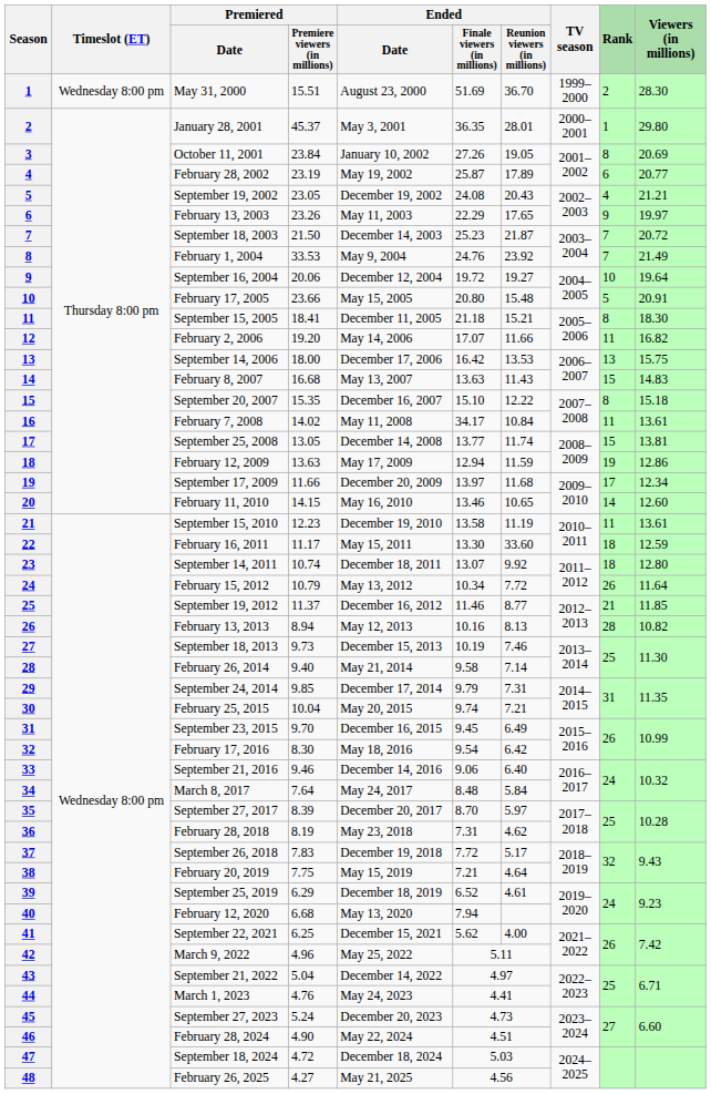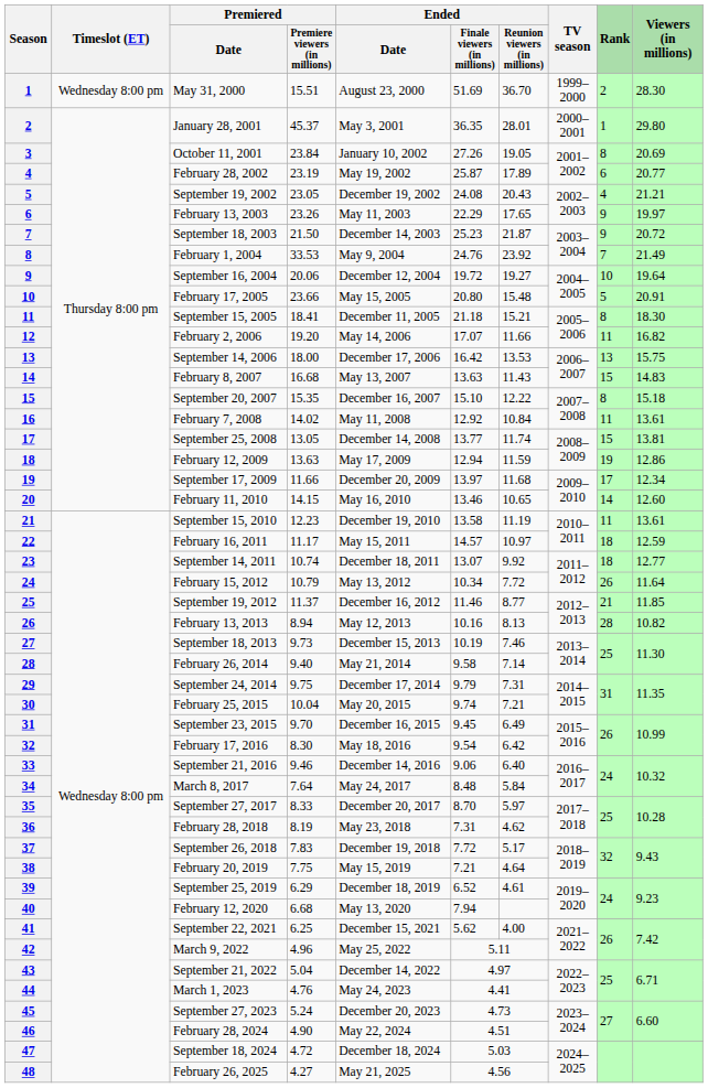 <table class="wikitable">
 <tr>
 <th rowspan="2">Season</th>
 <th rowspan="2">Timeslot (<a href='#'>ET</a>)</th>
 <th colspan=2>Premiered</th>
 <th colspan=3>Ended</th>
 <th style="width:7%;" rowspan="2">TV season</th>
 <th style="width:5%; background:#aaddaa;" rowspan="2">Rank</th>
 <th style="width:10%; background:#aaddaa;" rowspan="2">Viewers<br>(in millions)</th>
 </tr>
 <tr>
 <th>Date</th>
 <th span style="width:7%; font-size:smaller; line-height:100%;">Premiere<br>viewers<br>(in millions)</th>
 <th>Date</th>
 <th span style="width:7%; font-size:smaller; line-height:100%;">Finale<br>viewers<br>(in millions)</th>
 <th span style="width:7%; font-size:smaller; line-height:100%;">Reunion<br>viewers<br>(in millions)</th>
 </tr>
 <tr>
 <th><a href='#'>1</a></th>
 <td align="center">Wednesday 8:00 pm</td>
 <td>May 31, 2000</td>
 <td>15.51</td>
 <td>August 23, 2000</td>
 <td>51.69</td>
 <td>36.70</td>
 <td align="center">1999–2000</td>
 <td style="background:#bfb;">2</td>
 <td style="background:#bfb;">28.30</td>
 </tr>
 <tr>
 <th><a href='#'>2</a></th>
 <td rowspan=19 align="center">Thursday 8:00 pm</td>
 <td>January 28, 2001</td>
 <td>45.37</td>
 <td>May 3, 2001</td>
 <td>36.35</td>
 <td>28.01</td>
 <td align="center">2000–2001</td>
 <td style="background:#bfb;">1</td>
 <td style="background:#bfb;">29.80</td>
 </tr>
 <tr>
 <th><a href='#'>3</a></th>
 <td>October 11, 2001</td>
 <td>23.84</td>
 <td>January 10, 2002</td>
 <td>27.26</td>
 <td>19.05</td>
 <td rowspan=2 align="center">2001–2002</td>
 <td style="background:#bfb;">8</td>
 <td style="background:#bfb;">20.69</td>
 </tr>
 <tr>
 <th><a href='#'>4</a></th>
 <td>February 28, 2002</td>
 <td>23.19</td>
 <td>May 19, 2002</td>
 <td>25.87</td>
 <td>17.89</td>
 <td style="background:#bfb;">6</td>
 <td style="background:#bfb;">20.77</td>
 </tr>
 <tr>
 <th><a href='#'>5</a></th>
 <td>September 19, 2002</td>
 <td>23.05</td>
 <td>December 19, 2002</td>
 <td>24.08</td>
 <td>20.43</td>
 <td rowspan=2 align="center">2002–2003</td>
 <td style="background:#bfb;">4</td>
 <td style="background:#bfb;">21.21</td>
 </tr>
 <tr>
 <th><a href='#'>6</a></th>
 <td>February 13, 2003</td>
 <td>23.26</td>
 <td>May 11, 2003</td>
 <td>22.29</td>
 <td>17.65</td>
 <td style="background:#bfb;">9</td>
 <td style="background:#bfb;">19.97</td>
 </tr>
 <tr>
 <th><a href='#'>7</a></th>
 <td>September 18, 2003</td>
 <td>21.50</td>
 <td>December 14, 2003</td>
 <td>25.23</td>
 <td>21.87</td>
 <td rowspan=2 align="center">2003–2004</td>
-<td style="background:#bfb;">7</td>
+<td style="background:#bfb;">9</td>
 <td style="background:#bfb;">20.72</td>
 </tr>
 <tr>
 <th><a href='#'>8</a></th>
 <td>February 1, 2004</td>
 <td>33.53</td>
 <td>May 9, 2004</td>
 <td>24.76</td>
 <td>23.92</td>
 <td style="background:#bfb;">7</td>
 <td style="background:#bfb;">21.49</td>
 </tr>
 <tr>
 <th><a href='#'>9</a></th>
 <td>September 16, 2004</td>
 <td>20.06</td>
 <td>December 12, 2004</td>
 <td>19.72</td>
 <td>19.27</td>
 <td rowspan=2 align="center">2004–2005</td>
 <td style="background:#bfb;">10</td>
 <td style="background:#bfb;">19.64</td>
 </tr>
 <tr>
 <th><a href='#'>10</a></th>
 <td>February 17, 2005</td>
 <td>23.66</td>
 <td>May 15, 2005</td>
 <td>20.80</td>
 <td>15.48</td>
 <td style="background:#bfb;">5</td>
 <td style="background:#bfb;">20.91</td>
 </tr>
 <tr>
 <th><a href='#'>11</a></th>
 <td>September 15, 2005</td>
 <td>18.41</td>
 <td>December 11, 2005</td>
 <td>21.18</td>
 <td>15.21</td>
 <td rowspan=2 align="center">2005–2006</td>
 <td style="background:#bfb;">8</td>
 <td style="background:#bfb;">18.30</td>
 </tr>
 <tr>
 <th><a href='#'>12</a></th>
 <td>February 2, 2006</td>
 <td>19.20</td>
 <td>May 14, 2006</td>
 <td>17.07</td>
 <td>11.66</td>
 <td style="background:#bfb;">11</td>
 <td style="background:#bfb;">16.82</td>
 </tr>
 <tr>
 <th><a href='#'>13</a></th>
 <td>September 14, 2006</td>
 <td>18.00</td>
 <td>December 17, 2006</td>
 <td>16.42</td>
 <td>13.53</td>
 <td rowspan=2 align="center">2006–2007</td>
 <td style="background:#bfb;">13</td>
 <td style="background:#bfb;">15.75</td>
 </tr>
 <tr>
 <th><a href='#'>14</a></th>
 <td>February 8, 2007</td>
 <td>16.68</td>
 <td>May 13, 2007</td>
 <td>13.63</td>
 <td>11.43</td>
 <td style="background:#bfb;">15</td>
 <td style="background:#bfb;">14.83</td>
 </tr>
 <tr>
 <th><a href='#'>15</a></th>
 <td>September 20, 2007</td>
 <td>15.35</td>
 <td>December 16, 2007</td>
 <td>15.10</td>
 <td>12.22</td>
 <td rowspan=2 align="center">2007–2008</td>
 <td style="background:#bfb;">8</td>
 <td style="background:#bfb;">15.18</td>
 </tr>
 <tr>
 <th><a href='#'>16</a></th>
 <td>February 7, 2008</td>
 <td>14.02</td>
 <td>May 11, 2008</td>
-<td>34.17</td>
+<td>12.92</td>
 <td>10.84</td>
 <td style="background:#bfb;">11</td>
 <td style="background:#bfb;">13.61</td>
 </tr>
 <tr>
 <th><a href='#'>17</a></th>
 <td>September 25, 2008</td>
 <td>13.05</td>
 <td>December 14, 2008</td>
 <td>13.77</td>
 <td>11.74</td>
 <td rowspan=2 align="center">2008–2009</td>
 <td style="background:#bfb;">15</td>
 <td style="background:#bfb;">13.81</td>
 </tr>
 <tr>
 <th><a href='#'>18</a></th>
 <td>February 12, 2009</td>
 <td>13.63</td>
 <td>May 17, 2009</td>
 <td>12.94</td>
 <td>11.59</td>
 <td style="background:#bfb;">19</td>
 <td style="background:#bfb;">12.86</td>
 </tr>
 <tr>
 <th><a href='#'>19</a></th>
 <td>September 17, 2009</td>
 <td>11.66</td>
 <td>December 20, 2009</td>
 <td>13.97</td>
 <td>11.68</td>
 <td rowspan=2 align="center">2009–2010</td>
 <td style="background:#bfb;">17</td>
 <td style="background:#bfb;">12.34</td>
 </tr>
 <tr>
 <th><a href='#'>20</a></th>
 <td>February 11, 2010</td>
 <td>14.15</td>
 <td>May 16, 2010</td>
 <td>13.46</td>
 <td>10.65</td>
 <td style="background:#bfb;">14</td>
 <td style="background:#bfb;">12.60</td>
 </tr>
 <tr>
 <th><a href='#'>21</a></th>
 <td rowspan="28" align="center">Wednesday 8:00 pm</td>
 <td>September 15, 2010</td>
 <td>12.23</td>
 <td>December 19, 2010</td>
 <td>13.58</td>
 <td>11.19</td>
 <td rowspan=2 align="center">2010–2011</td>
 <td style="background:#bfb;">11</td>
 <td style="background:#bfb;">13.61</td>
 </tr>
 <tr>
 <th><a href='#'>22</a></th>
 <td>February 16, 2011</td>
 <td>11.17</td>
 <td>May 15, 2011</td>
-<td>13.30</td>
-<td>33.60</td>
+<td>14.57</td>
+<td>10.97</td>
 <td style="background:#bfb;">18</td>
 <td style="background:#bfb;">12.59</td>
 </tr>
 <tr>
 <th><a href='#'>23</a></th>
 <td>September 14, 2011</td>
 <td>10.74</td>
 <td>December 18, 2011</td>
 <td>13.07</td>
 <td>9.92</td>
 <td rowspan=2 align="center">2011–2012</td>
 <td style="background:#bfb;">18</td>
-<td style="background:#bfb;">12.80</td>
+<td style="background:#bfb;">12.77</td>
 </tr>
 <tr>
 <th><a href='#'>24</a></th>
 <td>February 15, 2012</td>
 <td>10.79</td>
 <td>May 13, 2012</td>
 <td>10.34</td>
 <td>7.72</td>
 <td style="background:#bfb;">26</td>
 <td style="background:#bfb;">11.64</td>
 </tr>
 <tr>
 <th><a href='#'>25</a></th>
 <td>September 19, 2012</td>
 <td>11.37</td>
 <td>December 16, 2012</td>
 <td>11.46</td>
 <td>8.77</td>
 <td rowspan=2 align="center">2012–2013</td>
 <td style="background:#bfb;">21</td>
 <td style="background:#bfb;">11.85</td>
 </tr>
 <tr>
 <th><a href='#'>26</a></th>
 <td>February 13, 2013</td>
 <td>8.94</td>
 <td>May 12, 2013</td>
 <td>10.16</td>
 <td>8.13</td>
 <td style="background:#bfb;">28</td>
 <td style="background:#bfb;">10.82</td>
 </tr>
 <tr>
 <th><a href='#'>27</a></th>
 <td>September 18, 2013</td>
 <td>9.73</td>
 <td>December 15, 2013</td>
 <td>10.19</td>
 <td>7.46</td>
 <td rowspan=2 align="center">2013–2014</td>
 <td rowspan="2" style="background:#bfb;">25</td>
 <td style="background:#bfb;" rowspan="2">11.30</td>
 </tr>
 <tr>
 <th><a href='#'>28</a></th>
 <td>February 26, 2014</td>
 <td>9.40</td>
 <td>May 21, 2014</td>
 <td>9.58</td>
 <td>7.14</td>
 </tr>
 <tr>
 <th><a href='#'>29</a></th>
 <td>September 24, 2014</td>
-<td>9.85</td>
+<td>9.75</td>
 <td>December 17, 2014</td>
 <td>9.79</td>
 <td>7.31</td>
 <td rowspan=2 align="center">2014–2015</td>
 <td rowspan="2" style="background:#bfb;">31</td>
 <td rowspan="2" style="background:#bfb;">11.35</td>
 </tr>
 <tr>
 <th><a href='#'>30</a></th>
 <td>February 25, 2015</td>
 <td>10.04</td>
 <td>May 20, 2015</td>
 <td>9.74</td>
 <td>7.21</td>
 </tr>
 <tr>
 <th><a href='#'>31</a></th>
 <td>September 23, 2015</td>
 <td>9.70</td>
 <td>December 16, 2015</td>
 <td>9.45</td>
 <td>6.49</td>
 <td rowspan=2 align="center">2015–2016</td>
 <td rowspan="2" style="background:#bfb;">26</td>
 <td rowspan="2" style="background:#bfb;">10.99</td>
 </tr>
 <tr>
 <th><a href='#'>32</a></th>
 <td>February 17, 2016</td>
 <td>8.30</td>
 <td>May 18, 2016</td>
 <td>9.54</td>
 <td>6.42</td>
 </tr>
 <tr>
 <th><a href='#'>33</a></th>
 <td>September 21, 2016</td>
 <td>9.46</td>
 <td>December 14, 2016</td>
 <td>9.06</td>
 <td>6.40</td>
 <td rowspan="2" align="center">2016–2017</td>
 <td style="background:#bfb;" rowspan="2">24</td>
 <td style="background:#bfb;" rowspan="2">10.32</td>
 </tr>
 <tr>
 <th><a href='#'>34</a></th>
 <td>March 8, 2017</td>
 <td>7.64</td>
 <td>May 24, 2017</td>
 <td>8.48</td>
 <td>5.84</td>
 </tr>
 <tr>
 <th><a href='#'>35</a></th>
 <td>September 27, 2017</td>
-<td>8.39</td>
+<td>8.33</td>
 <td>December 20, 2017</td>
 <td>8.70</td>
 <td>5.97</td>
 <td rowspan="2" align="center">2017–2018</td>
 <td style="background:#bfb;" rowspan="2">25</td>
 <td style="background:#bfb;" rowspan="2">10.28</td>
 </tr>
 <tr>
 <th><a href='#'>36</a></th>
 <td>February 28, 2018</td>
 <td>8.19</td>
 <td>May 23, 2018</td>
 <td>7.31</td>
 <td>4.62</td>
 </tr>
 <tr>
 <th><a href='#'>37</a></th>
 <td>September 26, 2018</td>
 <td>7.83</td>
 <td>December 19, 2018</td>
 <td>7.72</td>
 <td>5.17</td>
 <td rowspan="2" align="center">2018–2019</td>
 <td style="background:#bfb;" rowspan="2">32</td>
 <td style="background:#bfb;" rowspan="2">9.43</td>
 </tr>
 <tr>
 <th><a href='#'>38</a></th>
 <td>February 20, 2019</td>
 <td>7.75</td>
 <td>May 15, 2019</td>
 <td>7.21</td>
 <td>4.64</td>
 </tr>
 <tr>
 <th><a href='#'>39</a></th>
 <td>September 25, 2019</td>
 <td>6.29</td>
 <td>December 18, 2019</td>
 <td>6.52</td>
 <td>4.61</td>
 <td rowspan="2" align="center">2019–2020</td>
 <td rowspan="2" style="background:#bfb;">24</td>
 <td rowspan="2" style="background:#bfb;">9.23</td>
 </tr>
 <tr>
 <th><a href='#'>40</a></th>
 <td>February 12, 2020</td>
 <td>6.68</td>
 <td>May 13, 2020</td>
 <td>7.94</td>
 <td></td>
 </tr>
 <tr>
 <th><a href='#'>41</a></th>
 <td>September 22, 2021</td>
 <td>6.25</td>
 <td>December 15, 2021</td>
 <td>5.62</td>
 <td>4.00</td>
 <td rowspan="2" align="center">2021–2022</td>
 <td rowspan="2" style="background:#bfb;">26</td>
 <td rowspan="2" style="background:#bfb;">7.42</td>
 </tr>
 <tr>
 <th><a href='#'>42</a></th>
 <td>March 9, 2022</td>
 <td>4.96</td>
 <td>May 25, 2022</td>
 <td colspan="2" align="center">5.11</td>
 </tr>
 <tr>
 <th><a href='#'>43</a></th>
 <td>September 21, 2022</td>
 <td>5.04</td>
 <td>December 14, 2022</td>
 <td colspan="2" align="center">4.97</td>
 <td rowspan="2" align="center">2022–2023</td>
 <td rowspan="2" style="background:#bfb;">25</td>
 <td rowspan="2" style="background:#bfb;">6.71</td>
 </tr>
 <tr>
 <th><a href='#'>44</a></th>
 <td>March 1, 2023</td>
 <td>4.76</td>
 <td>May 24, 2023</td>
 <td colspan="2" align="center">4.41</td>
 </tr>
 <tr>
 <th><a href='#'>45</a></th>
 <td>September 27, 2023</td>
 <td>5.24</td>
 <td>December 20, 2023</td>
 <td colspan="2" align="center">4.73</td>
 <td rowspan="2" align="center">2023–2024</td>
 <td rowspan="2" style="background:#bfb;">27</td>
 <td rowspan="2" style="background:#bfb;">6.60</td>
 </tr>
 <tr>
 <th><a href='#'>46</a></th>
 <td>February 28, 2024</td>
 <td>4.90</td>
 <td>May 22, 2024</td>
 <td colspan="2" align="center">4.51</td>
 </tr>
 <tr>
 <th><a href='#'>47</a></th>
 <td>September 18, 2024</td>
 <td>4.72</td>
 <td>December 18, 2024</td>
 <td colspan="2" align="center">5.03</td>
 <td rowspan="2" align="center">2024–2025</td>
 <td rowspan="2" style="background:#bfb;"></td>
 <td rowspan="2" style="background:#bfb;"></td>
 </tr>
 <tr>
 <th><a href='#'>48</a></th>
 <td>February 26, 2025</td>
 <td>4.27</td>
 <td>May 21, 2025</td>
 <td colspan="2" align="center">4.56</td>
 </tr>
 </table>
